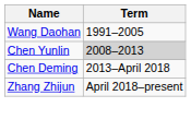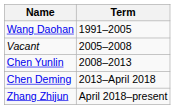 <table class="wikitable">
 <tr>
 <th>Name</th>
 <th>Term</th>
 </tr>
 <tr>
 <td><a href='#'>Wang Daohan</a></td>
 <td>1991–2005</td>
 </tr>
 <tr>
+<td><em>Vacant</em></td>
+<td>2005–2008</td>
+</tr>
+<tr>
 <td><a href='#'>Chen Yunlin</a></td>
-<td style="background: lightgrey;">2008–2013</td>
+<td>2008–2013</td>
 </tr>
 <tr>
 <td><a href='#'>Chen Deming</a></td>
 <td>2013–April 2018</td>
 </tr>
 <tr>
 <td><a href='#'>Zhang Zhijun</a></td>
 <td>April 2018–present</td>
 </tr>
 </table>
